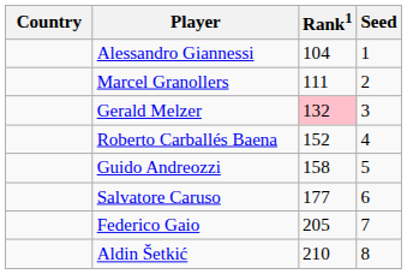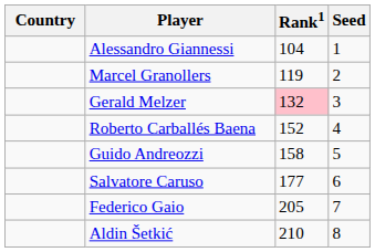 <table class="sortable wikitable">
 <tr>
 <th width="70">Country</th>
 <th width="175">Player</th>
 <th>Rank<sup>1</sup></th>
 <th>Seed</th>
 </tr>
 <tr>
 <td></td>
 <td><a href='#'>Alessandro Giannessi</a></td>
 <td>104</td>
 <td>1</td>
 </tr>
 <tr>
 <td></td>
 <td><a href='#'>Marcel Granollers</a></td>
-<td>111</td>
+<td>119</td>
 <td>2</td>
 </tr>
 <tr>
 <td></td>
 <td><a href='#'>Gerald Melzer</a></td>
 <td style="background: pink;">132</td>
 <td>3</td>
 </tr>
 <tr>
 <td></td>
 <td><a href='#'>Roberto Carballés Baena</a></td>
 <td>152</td>
 <td>4</td>
 </tr>
 <tr>
 <td></td>
 <td><a href='#'>Guido Andreozzi</a></td>
 <td>158</td>
 <td>5</td>
 </tr>
 <tr>
 <td></td>
 <td><a href='#'>Salvatore Caruso</a></td>
 <td>177</td>
 <td>6</td>
 </tr>
 <tr>
 <td></td>
 <td><a href='#'>Federico Gaio</a></td>
 <td>205</td>
 <td>7</td>
 </tr>
 <tr>
 <td></td>
 <td><a href='#'>Aldin Šetkić</a></td>
 <td>210</td>
 <td>8</td>
 </tr>
 </table>
